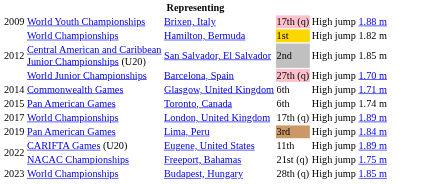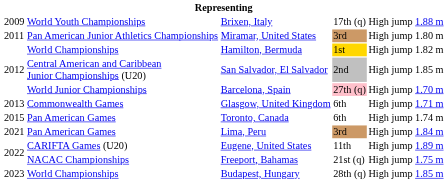 <table>
 <tr>
 <th colspan="6">Representing </th>
 </tr>
 <tr>
 <td>2009</td>
 <td><a href='#'>World Youth Championships</a></td>
 <td><a href='#'>Brixen, Italy</a></td>
-<td style="background: pink;">17th (q)</td>
+<td>17th (q)</td>
 <td>High jump</td>
 <td><a href='#'>1.88 m</a></td>
+</tr>
+<tr>
+<td>2011</td>
+<td><a href='#'>Pan American Junior Athletics Championships</a></td>
+<td><a href='#'>Miramar, United States</a></td>
+<td bgcolor=cc9966>3rd</td>
+<td>High jump</td>
+<td>1.80 m</td>
 </tr>
 <tr>
 <td rowspan=3>2012</td>
 <td><a href='#'>World Championships</a></td>
 <td><a href='#'>Hamilton, Bermuda</a></td>
 <td bgcolor=gold>1st</td>
 <td>High jump</td>
 <td>1.82 m</td>
 </tr>
 <tr>
 <td><a href='#'>Central American and Caribbean<br>Junior Championships</a> (U20)</td>
 <td><a href='#'>San Salvador, El Salvador</a></td>
 <td bgcolor=silver>2nd</td>
 <td>High jump</td>
 <td>1.85 m</td>
 </tr>
 <tr>
 <td><a href='#'>World Junior Championships</a></td>
 <td><a href='#'>Barcelona, Spain</a></td>
 <td style="background: pink;">27th (q)</td>
 <td>High jump</td>
 <td><a href='#'>1.70 m</a></td>
 </tr>
 <tr>
-<td>2014</td>
+<td>2013</td>
 <td><a href='#'>Commonwealth Games</a></td>
 <td><a href='#'>Glasgow, United Kingdom</a></td>
 <td>6th</td>
 <td>High jump</td>
 <td><a href='#'>1.71 m</a></td>
 </tr>
 <tr>
 <td>2015</td>
 <td><a href='#'>Pan American Games</a></td>
 <td><a href='#'>Toronto, Canada</a></td>
 <td>6th</td>
 <td>High jump</td>
 <td>1.74 m</td>
 </tr>
 <tr>
-<td>2017</td>
-<td><a href='#'>World Championships</a></td>
-<td><a href='#'>London, United Kingdom</a></td>
-<td>17th (q)</td>
-<td>High jump</td>
-<td><a href='#'>1.89 m</a></td>
-</tr>
-<tr>
-<td>2019</td>
+<td>2021</td>
 <td><a href='#'>Pan American Games</a></td>
 <td><a href='#'>Lima, Peru</a></td>
 <td bgcolor=cc9966>3rd</td>
 <td>High jump</td>
 <td><a href='#'>1.84 m</a></td>
 </tr>
 <tr>
 <td rowspan=2>2022</td>
 <td><a href='#'>CARIFTA Games</a> (U20)</td>
 <td><a href='#'>Eugene, United States</a></td>
 <td>11th</td>
 <td>High jump</td>
 <td><a href='#'>1.89 m</a></td>
 </tr>
 <tr>
 <td><a href='#'>NACAC Championships</a></td>
 <td><a href='#'>Freeport, Bahamas</a></td>
 <td>21st (q)</td>
 <td>High jump</td>
 <td><a href='#'>1.75 m</a></td>
 </tr>
 <tr>
 <td>2023</td>
 <td><a href='#'>World Championships</a></td>
 <td><a href='#'>Budapest, Hungary</a></td>
 <td>28th (q)</td>
 <td>High jump</td>
 <td><a href='#'>1.85 m</a></td>
 </tr>
 </table>
